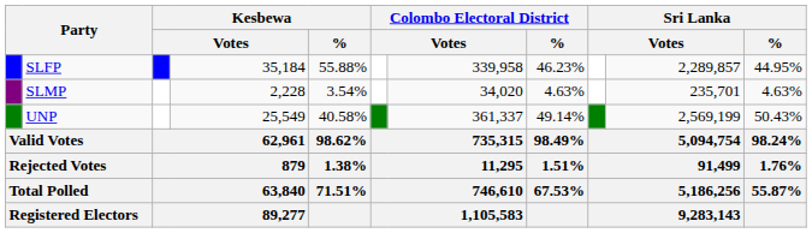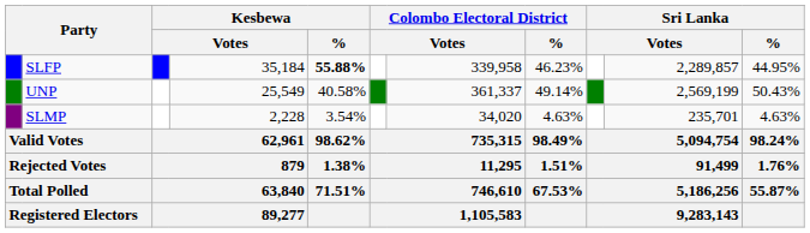 <table class="wikitable">
 <tr>
 <th colspan="2" width="144px"rowspan="2">Party</th>
 <th colspan="3" width="216px">Kesbewa</th>
 <th colspan="3" width="216px"><a href='#'>Colombo Electoral District</a></th>
 <th colspan="3" width="216px">Sri Lanka</th>
 </tr>
 <tr>
 <th colspan="2" width="144px">Votes</th>
 <th>%</th>
 <th colspan="2" width="144px">Votes</th>
 <th>%</th>
 <th colspan="2" width="144px">Votes</th>
 <th>%</th>
 </tr>
 <tr>
 <td style="background-color:blue;" width="10px"></td>
 <td style="text-align:left;"><a href='#'>SLFP</a></td>
 <td style="background-color:blue;" width="10px"></td>
 <td style="text-align:right;">35,184</td>
-<td style="text-align:right;">55.88%</td>
+<td style="text-align:right;"><strong>55.88%</strong></td>
 <td style="background-color:white;" width="10px"></td>
 <td style="text-align:right;">339,958</td>
 <td style="text-align:right;">46.23%</td>
 <td style="background-color:white;" width="10px"></td>
 <td style="text-align:right;">2,289,857</td>
 <td style="text-align:right;">44.95%</td>
+</tr>
+<tr>
+<td style="background-color:green;" width="10px"></td>
+<td style="text-align:left;"><a href='#'>UNP</a></td>
+<td style="background-color:white;" width="10px"></td>
+<td style="text-align:right;">25,549</td>
+<td style="text-align:right;">40.58%</td>
+<td style="background-color:green;" width="10px"></td>
+<td style="text-align:right;">361,337</td>
+<td style="text-align:right;">49.14%</td>
+<td style="background-color:green;" width="10px"></td>
+<td style="text-align:right;">2,569,199</td>
+<td style="text-align:right;">50.43%</td>
 </tr>
 <tr>
 <td style="background-color:purple;" width="10px"></td>
 <td style="text-align:left;"><a href='#'>SLMP</a></td>
 <td style="background-color:white;" width="10px"></td>
 <td style="text-align:right;">2,228</td>
 <td style="text-align:right;">3.54%</td>
 <td style="background-color:white;" width="10px"></td>
 <td style="text-align:right;">34,020</td>
 <td style="text-align:right;">4.63%</td>
 <td style="background-color:white;" width="10px"></td>
 <td style="text-align:right;">235,701</td>
 <td style="text-align:right;">4.63%</td>
-</tr>
-<tr>
-<td style="background-color:green;" width="10px"></td>
-<td style="text-align:left;"><a href='#'>UNP</a></td>
-<td style="background-color:white;" width="10px"></td>
-<td style="text-align:right;">25,549</td>
-<td style="text-align:right;">40.58%</td>
-<td style="background-color:green;" width="10px"></td>
-<td style="text-align:right;">361,337</td>
-<td style="text-align:right;">49.14%</td>
-<td style="background-color:green;" width="10px"></td>
-<td style="text-align:right;">2,569,199</td>
-<td style="text-align:right;">50.43%</td>
 </tr>
 <tr>
 <th colspan="2" width="144px"style="text-align:left;">Valid Votes</th>
 <th style="text-align:right;"colspan="2" width="144px">62,961</th>
 <th style="text-align:right;">98.62%</th>
 <th style="text-align:right;"colspan="2" width="144px">735,315</th>
 <th style="text-align:right;">98.49%</th>
 <th style="text-align:right;"colspan="2" width="144px">5,094,754</th>
 <th style="text-align:right;">98.24%</th>
 </tr>
 <tr>
 <th colspan="2" width="144px"style="text-align:left;">Rejected Votes</th>
 <th style="text-align:right;"colspan="2" width="144px">879</th>
 <th style="text-align:right;">1.38%</th>
 <th style="text-align:right;"colspan="2" width="144px">11,295</th>
 <th style="text-align:right;">1.51%</th>
 <th style="text-align:right;"colspan="2" width="144px">91,499</th>
 <th style="text-align:right;">1.76%</th>
 </tr>
 <tr>
 <th colspan="2" width="144px"style="text-align:left;">Total Polled</th>
 <th style="text-align:right;"colspan="2" width="144px">63,840</th>
 <th style="text-align:right;">71.51%</th>
 <th style="text-align:right;"colspan="2" width="144px">746,610</th>
 <th style="text-align:right;">67.53%</th>
 <th style="text-align:right;"colspan="2" width="144px">5,186,256</th>
 <th style="text-align:right;">55.87%</th>
 </tr>
 <tr>
 <th colspan="2" width="144px"style="text-align:left;">Registered Electors</th>
 <th style="text-align:right;"colspan="2" width="144px">89,277</th>
 <th></th>
 <th style="text-align:right;"colspan="2" width="144px">1,105,583</th>
 <th></th>
 <th style="text-align:right;"colspan="2" width="144px">9,283,143</th>
 <th></th>
 </tr>
 </table>
